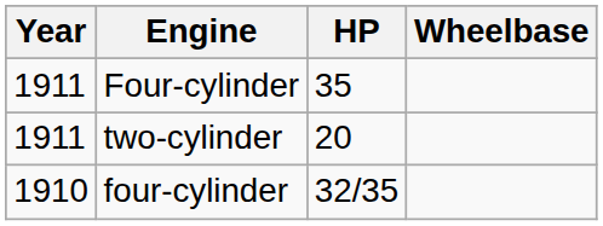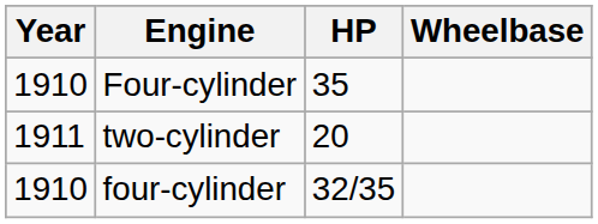 <table class="wikitable">
 <tr>
 <th>Year</th>
 <th>Engine</th>
 <th>HP</th>
 <th>Wheelbase</th>
 </tr>
 <tr>
-<td>1911</td>
+<td>1910</td>
 <td>Four-cylinder</td>
 <td>35</td>
 <td></td>
 </tr>
 <tr>
 <td>1911</td>
 <td>two-cylinder</td>
 <td>20</td>
 <td> </td>
 </tr>
 <tr>
 <td>1910</td>
 <td>four-cylinder</td>
 <td>32/35</td>
 <td></td>
 </tr>
 </table>
